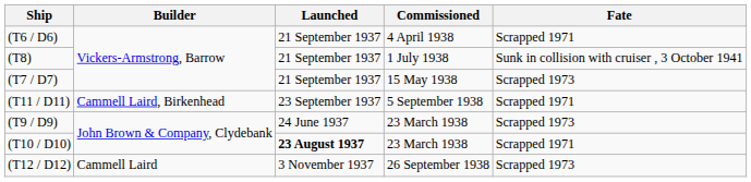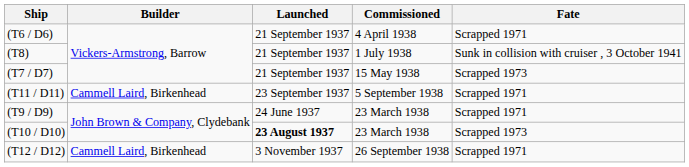 <table class="wikitable" style="font-size:97%;">
 <tr>
 <th>Ship</th>
 <th>Builder</th>
 <th>Launched</th>
 <th>Commissioned</th>
 <th>Fate</th>
 </tr>
 <tr>
 <td> (T6 / D6)</td>
 <td rowspan=3><a href='#'>Vickers-Armstrong</a>, Barrow</td>
 <td>21 September 1937</td>
 <td>4 April 1938</td>
 <td>Scrapped 1971</td>
 </tr>
 <tr>
 <td> (T8)</td>
 <td>21 September 1937</td>
 <td>1 July 1938</td>
 <td>Sunk in collision with cruiser , 3 October 1941</td>
 </tr>
 <tr>
 <td> (T7 / D7)</td>
 <td>21 September 1937</td>
 <td>15 May 1938</td>
 <td>Scrapped 1973</td>
 </tr>
 <tr>
 <td> (T11 / D11)</td>
 <td><a href='#'>Cammell Laird</a>, Birkenhead</td>
 <td>23 September 1937</td>
 <td>5 September 1938</td>
 <td>Scrapped 1971</td>
 </tr>
 <tr>
 <td> (T9 / D9)</td>
 <td rowspan=2><a href='#'>John Brown & Company</a>, Clydebank</td>
 <td>24 June 1937</td>
 <td>23 March 1938</td>
-<td>Scrapped 1973</td>
+<td>Scrapped 1971</td>
 </tr>
 <tr>
 <td> (T10 / D10)</td>
 <td><strong>23 August 1937</strong></td>
 <td>23 March 1938</td>
-<td>Scrapped 1971</td>
+<td>Scrapped 1973</td>
 </tr>
 <tr>
 <td> (T12 / D12)</td>
-<td>Cammell Laird</td>
+<td><a href='#'>Cammell Laird</a>, Birkenhead</td>
 <td>3 November 1937</td>
 <td>26 September 1938</td>
-<td>Scrapped 1973</td>
+<td>Scrapped 1971</td>
 </tr>
 </table>
